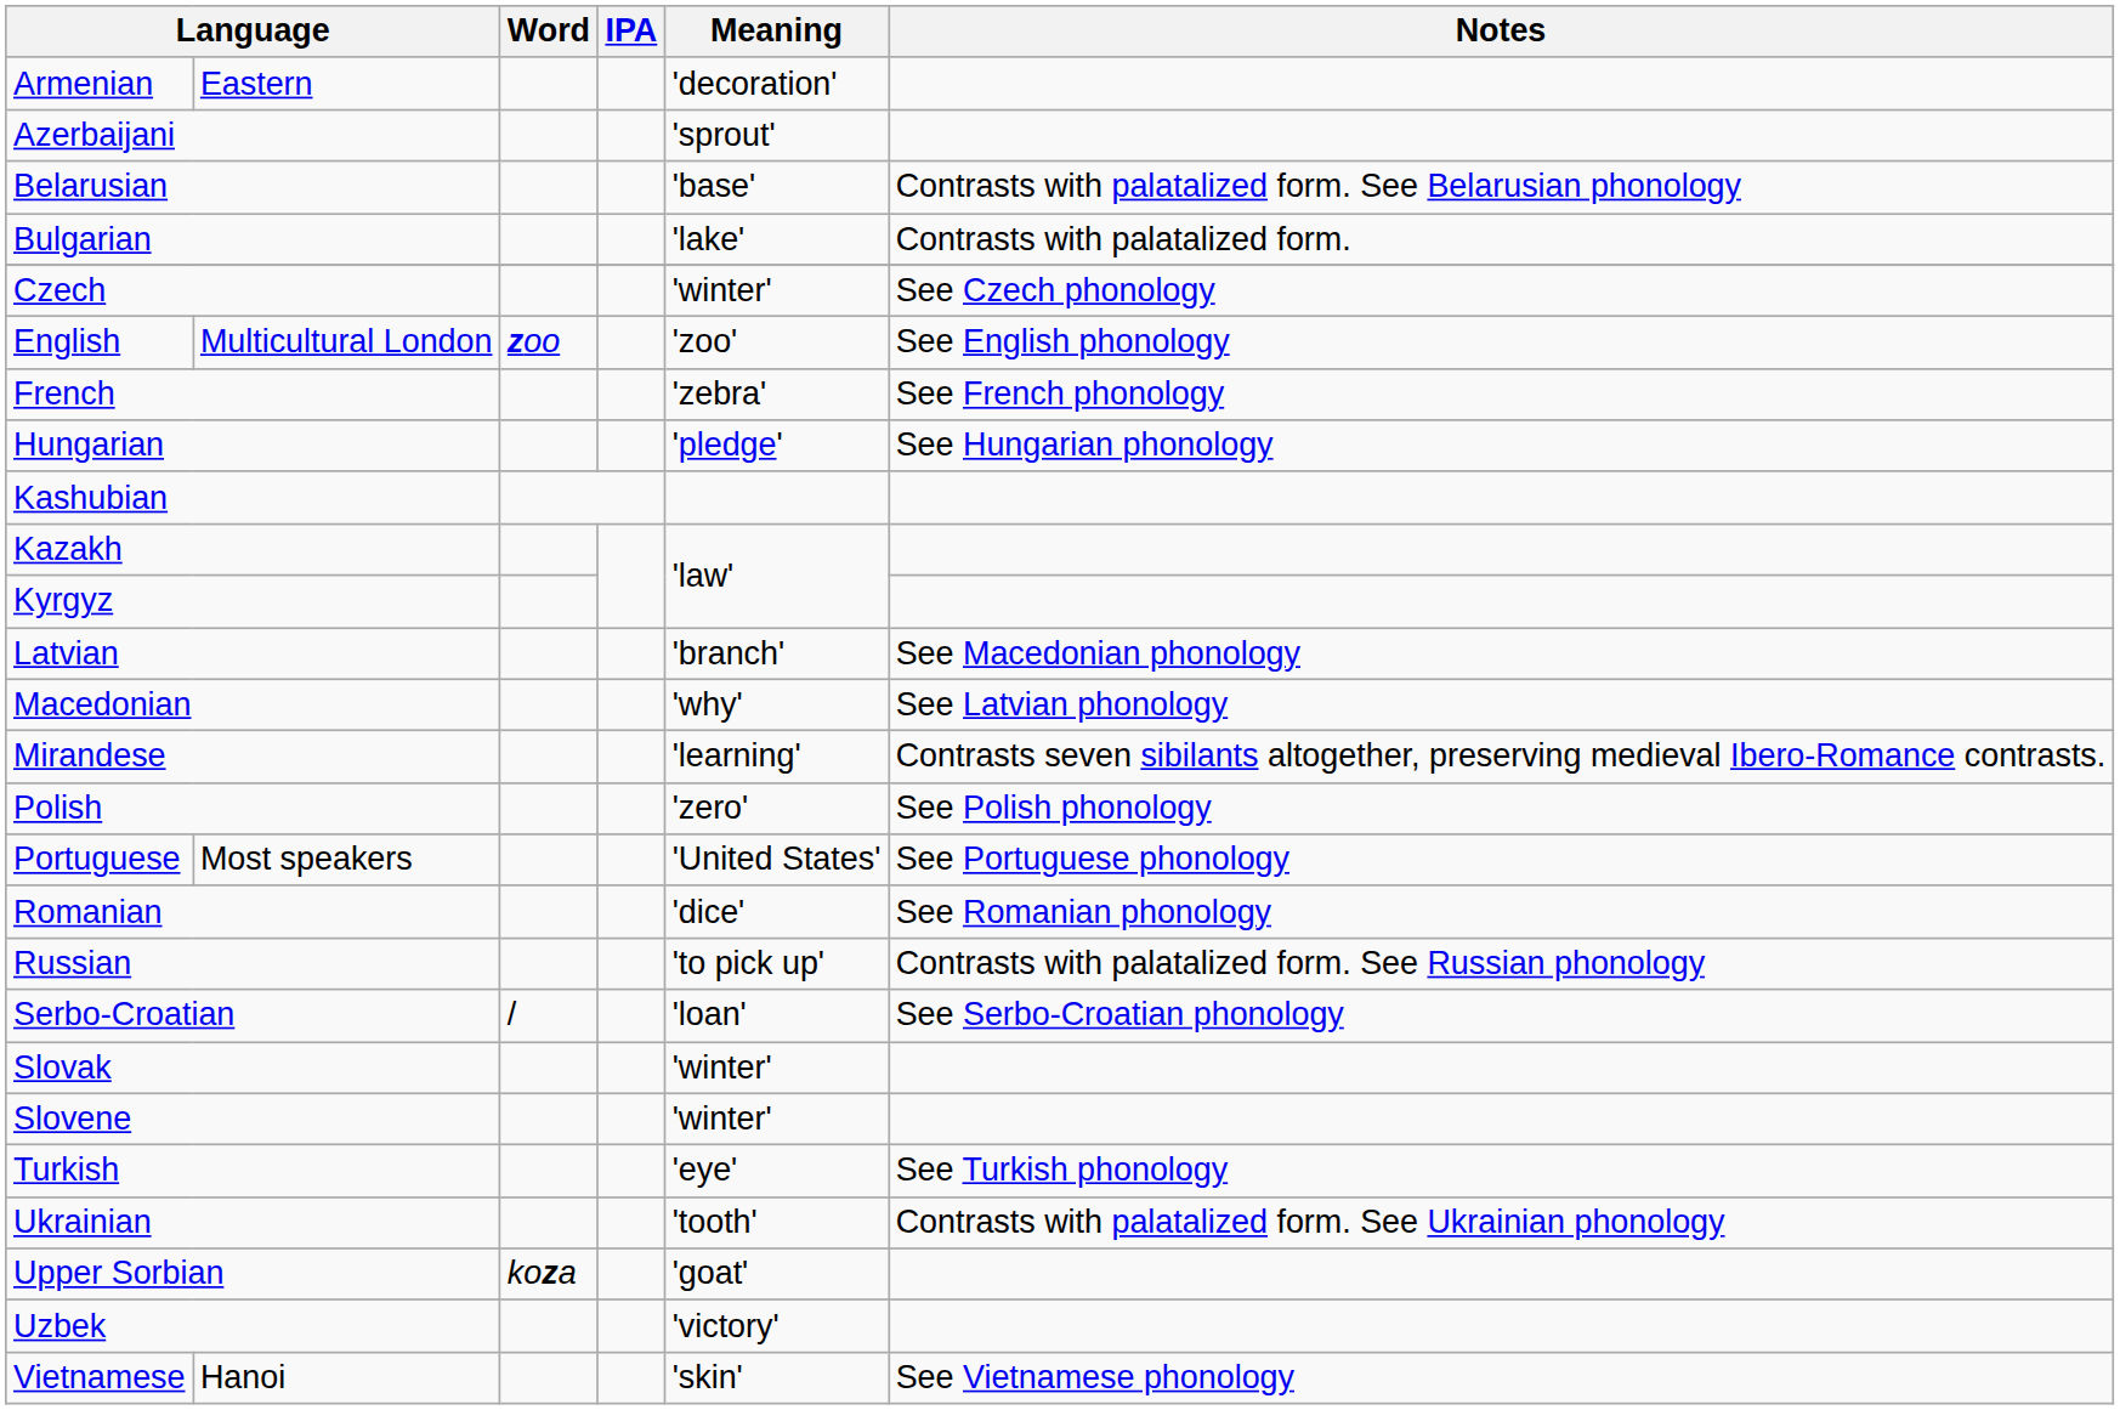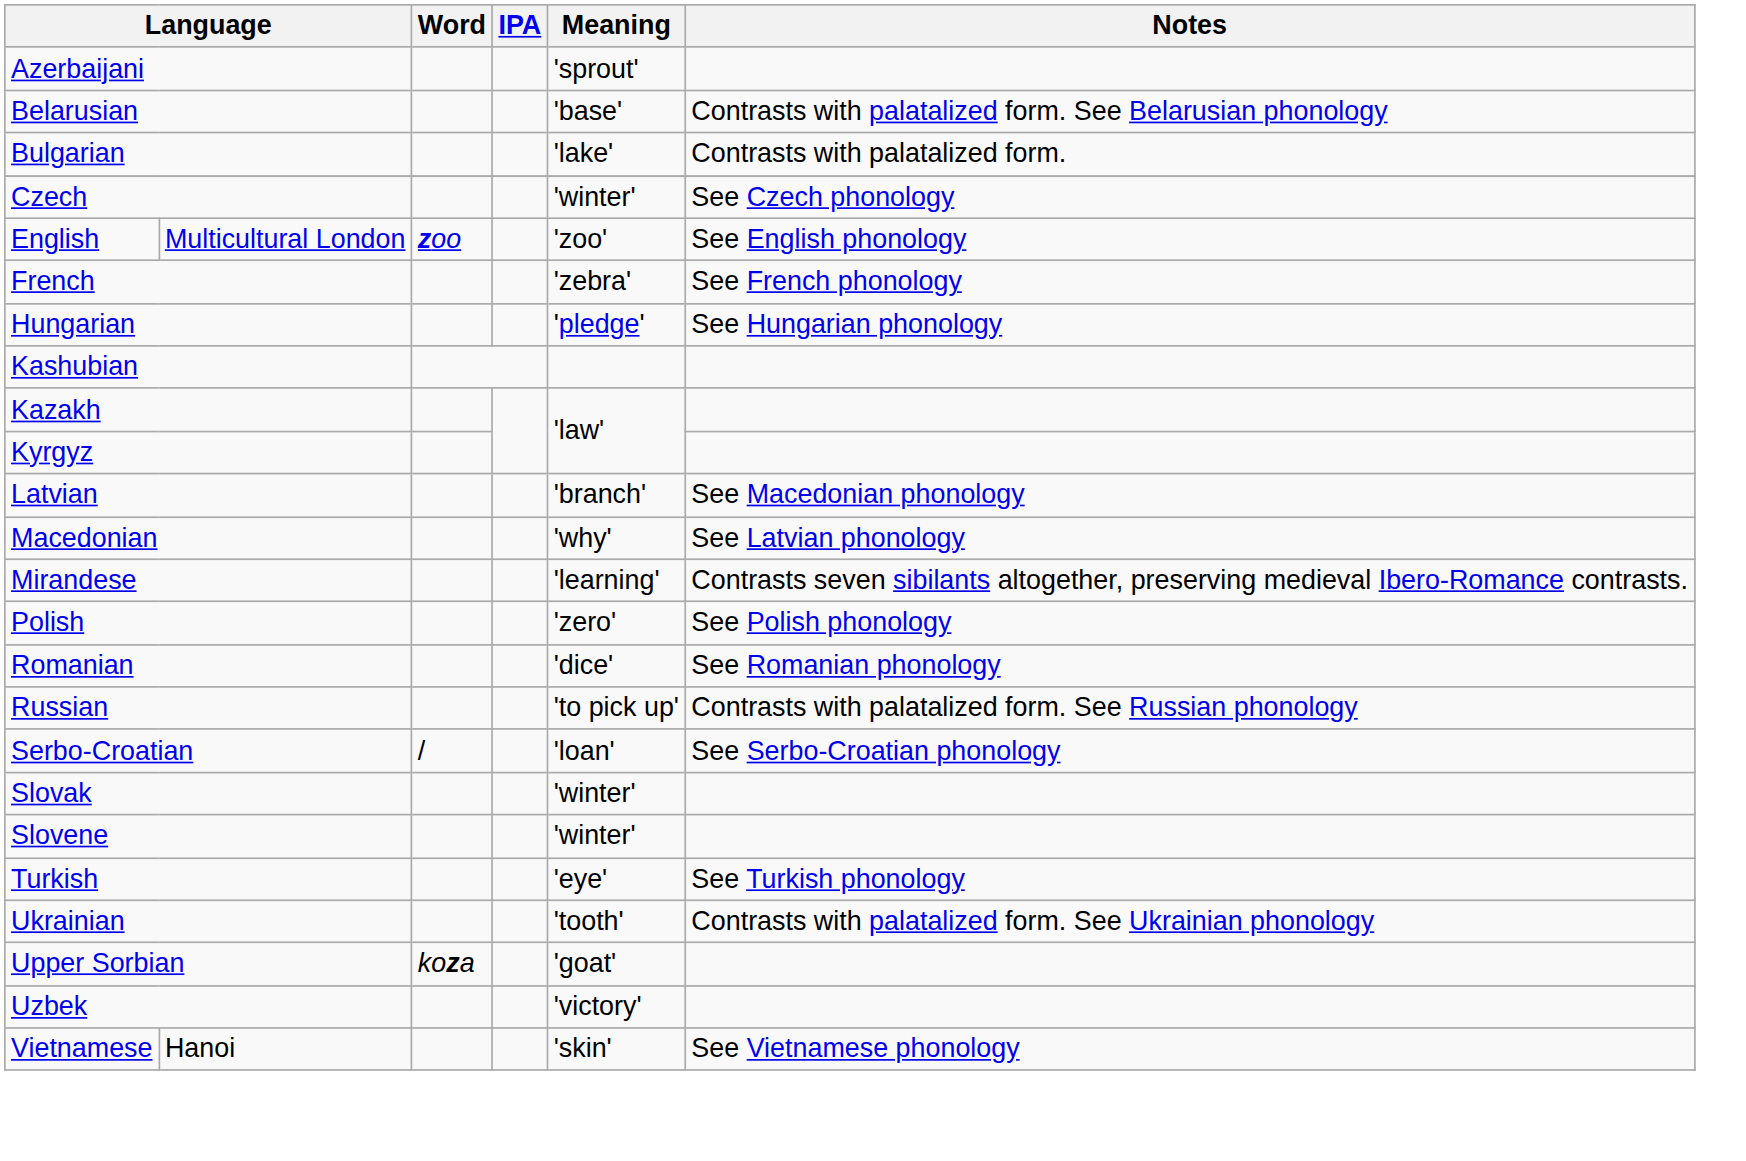 <table class="wikitable">
 <tr>
 <th colspan=2>Language</th>
 <th>Word</th>
 <th><a href='#'>IPA</a></th>
 <th>Meaning</th>
 <th>Notes</th>
-</tr>
-<tr>
-<td><a href='#'>Armenian</a></td>
-<td><a href='#'>Eastern</a></td>
-<td></td>
-<td></td>
-<td>'decoration'</td>
-<td></td>
 </tr>
 <tr>
 <td colspan=2><a href='#'>Azerbaijani</a></td>
 <td></td>
 <td></td>
 <td>'sprout'</td>
 <td></td>
 </tr>
 <tr>
 <td colspan=2><a href='#'>Belarusian</a></td>
 <td></td>
 <td></td>
 <td>'base'</td>
 <td>Contrasts with <a href='#'>palatalized</a> form. See <a href='#'>Belarusian phonology</a></td>
 </tr>
 <tr>
 <td colspan=2><a href='#'>Bulgarian</a></td>
 <td></td>
 <td></td>
 <td>'lake'</td>
 <td>Contrasts with palatalized form.</td>
 </tr>
 <tr>
 </tr>
 <tr>
 <td colspan=2><a href='#'>Czech</a></td>
 <td></td>
 <td></td>
 <td>'winter'</td>
 <td>See <a href='#'>Czech phonology</a></td>
 </tr>
 <tr>
 <td><a href='#'>English</a></td>
 <td><a href='#'>Multicultural London</a></td>
 <td><em><a href='#'><strong>z</strong>oo</a></em></td>
 <td></td>
 <td>'zoo'</td>
 <td>See <a href='#'>English phonology</a></td>
 </tr>
 <tr>
 <td colspan=2><a href='#'>French</a></td>
 <td></td>
 <td></td>
 <td>'zebra'</td>
 <td>See <a href='#'>French phonology</a></td>
 </tr>
 <tr>
 <td colspan=2><a href='#'>Hungarian</a></td>
 <td></td>
 <td></td>
 <td>'<a href='#'>pledge</a>'</td>
 <td>See <a href='#'>Hungarian phonology</a></td>
 </tr>
 <tr>
 <td colspan=2><a href='#'>Kashubian</a></td>
 <td colspan=2 align=center></td>
 <td></td>
 <td></td>
 </tr>
 <tr>
 <td colspan=2><a href='#'>Kazakh</a></td>
 <td></td>
 <td rowspan="2"></td>
 <td rowspan="2">'law'</td>
 <td></td>
 </tr>
 <tr>
 <td colspan=2><a href='#'>Kyrgyz</a></td>
 <td></td>
 <td></td>
 </tr>
 <tr>
 <td colspan=2><a href='#'>Latvian</a></td>
 <td></td>
 <td></td>
 <td>'branch'</td>
 <td>See <a href='#'>Macedonian phonology</a></td>
 </tr>
 <tr>
 <td colspan=2><a href='#'>Macedonian</a></td>
 <td></td>
 <td></td>
 <td>'why'</td>
 <td>See <a href='#'>Latvian phonology</a></td>
 </tr>
 <tr>
 <td colspan=2><a href='#'>Mirandese</a></td>
 <td></td>
 <td></td>
 <td>'learning'</td>
 <td>Contrasts seven <a href='#'>sibilants</a> altogether, preserving medieval <a href='#'>Ibero-Romance</a> contrasts.</td>
 </tr>
 <tr>
 <td colspan=2><a href='#'>Polish</a></td>
 <td></td>
 <td></td>
 <td>'zero'</td>
 <td>See <a href='#'>Polish phonology</a></td>
 </tr>
 <tr>
-<td><a href='#'>Portuguese</a></td>
-<td>Most speakers</td>
-<td></td>
-<td></td>
-<td>'United States'</td>
-<td>See <a href='#'>Portuguese phonology</a></td>
-</tr>
-<tr>
 <td colspan=2><a href='#'>Romanian</a></td>
 <td></td>
 <td></td>
 <td>'dice'</td>
 <td>See <a href='#'>Romanian phonology</a></td>
 </tr>
 <tr>
 <td colspan=2><a href='#'>Russian</a></td>
 <td></td>
 <td></td>
 <td>'to pick up'</td>
 <td>Contrasts with palatalized form. See <a href='#'>Russian phonology</a></td>
 </tr>
 <tr>
 <td colspan=2><a href='#'>Serbo-Croatian</a></td>
 <td> / </td>
 <td></td>
 <td>'loan'</td>
 <td>See <a href='#'>Serbo-Croatian phonology</a></td>
 </tr>
 <tr>
 <td colspan=2><a href='#'>Slovak</a></td>
 <td></td>
 <td></td>
 <td>'winter'</td>
 <td></td>
 </tr>
 <tr>
 <td colspan=2><a href='#'>Slovene</a></td>
 <td></td>
 <td></td>
 <td>'winter'</td>
 <td></td>
 </tr>
 <tr>
 <td colspan=2><a href='#'>Turkish</a></td>
 <td></td>
 <td></td>
 <td>'eye'</td>
 <td>See <a href='#'>Turkish phonology</a></td>
 </tr>
 <tr>
 <td colspan=2><a href='#'>Ukrainian</a></td>
 <td></td>
 <td></td>
 <td>'tooth'</td>
 <td>Contrasts with <a href='#'>palatalized</a> form. See <a href='#'>Ukrainian phonology</a></td>
 </tr>
 <tr>
 <td colspan=2><a href='#'>Upper Sorbian</a></td>
 <td><em>ko<strong>z</strong>a</em></td>
 <td></td>
 <td>'goat'</td>
 <td></td>
 </tr>
 <tr>
 <td colspan=2><a href='#'>Uzbek</a></td>
 <td></td>
 <td></td>
 <td>'victory'</td>
 <td></td>
 </tr>
 <tr>
 <td><a href='#'>Vietnamese</a></td>
 <td>Hanoi</td>
 <td></td>
 <td></td>
 <td>'skin'</td>
 <td>See <a href='#'>Vietnamese phonology</a></td>
 </tr>
 </table>
